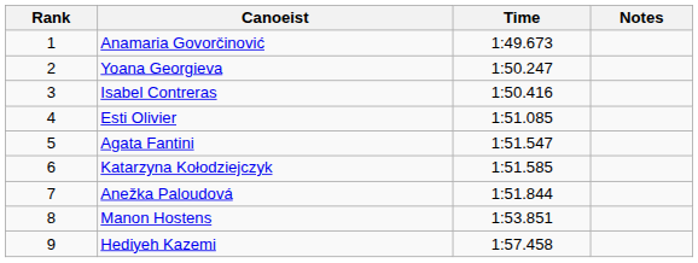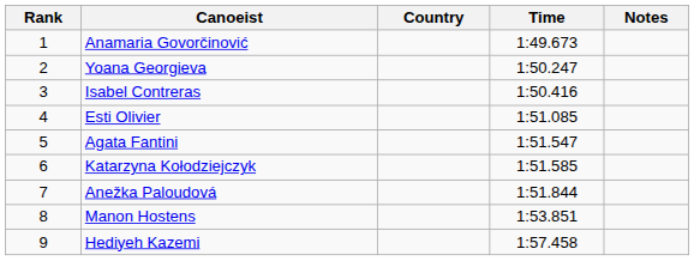 <table class="wikitable" style="text-align:center;width: 55%">
 <tr>
 <th>Rank</th>
 <th>Canoeist</th>
+<th>Country</th>
 <th>Time</th>
 <th>Notes</th>
 </tr>
 <tr>
 <td>1</td>
 <td align="left"><a href='#'>Anamaria Govorčinović</a></td>
+<td align="left"></td>
 <td>1:49.673</td>
 <td></td>
 </tr>
 <tr>
 <td>2</td>
 <td align="left"><a href='#'>Yoana Georgieva</a></td>
+<td align="left"></td>
 <td>1:50.247</td>
 <td></td>
 </tr>
 <tr>
 <td>3</td>
 <td align="left"><a href='#'>Isabel Contreras</a></td>
+<td align="left"></td>
 <td>1:50.416</td>
 <td></td>
 </tr>
 <tr>
 <td>4</td>
 <td align="left"><a href='#'>Esti Olivier</a></td>
+<td align="left"></td>
 <td>1:51.085</td>
 <td></td>
 </tr>
 <tr>
 <td>5</td>
 <td align="left"><a href='#'>Agata Fantini</a></td>
+<td align="left"></td>
 <td>1:51.547</td>
 <td></td>
 </tr>
 <tr>
 <td>6</td>
 <td align="left"><a href='#'>Katarzyna Kołodziejczyk</a></td>
+<td align="left"></td>
 <td>1:51.585</td>
 <td></td>
 </tr>
 <tr>
 <td>7</td>
 <td align="left"><a href='#'>Anežka Paloudová</a></td>
+<td align="left"></td>
 <td>1:51.844</td>
 <td></td>
 </tr>
 <tr>
 <td>8</td>
 <td align="left"><a href='#'>Manon Hostens</a></td>
+<td align="left"></td>
 <td>1:53.851</td>
 <td></td>
 </tr>
 <tr>
 <td>9</td>
 <td align="left"><a href='#'>Hediyeh Kazemi</a></td>
+<td align="left"></td>
 <td>1:57.458</td>
 <td></td>
 </tr>
 </table>
